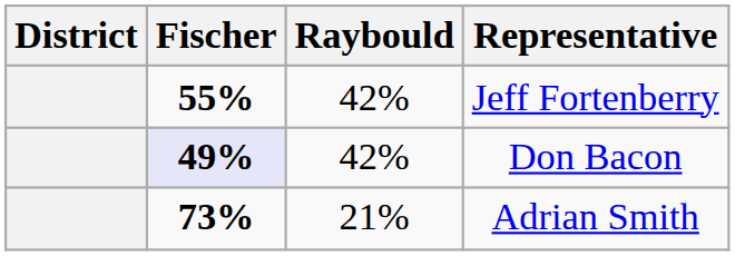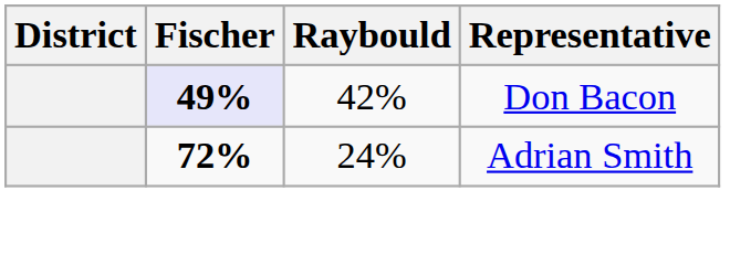 <table class=wikitable>
 <tr>
 <th>District</th>
 <th>Fischer</th>
 <th>Raybould</th>
 <th>Representative</th>
 </tr>
 <tr align=center>
 <th></th>
-<td><strong>55%</strong></td>
-<td>42%</td>
-<td><a href='#'>Jeff Fortenberry</a></td>
-</tr>
-<tr align=center>
-<th></th>
 <td style="background: lavender;"><strong>49%</strong></td>
 <td>42%</td>
 <td><a href='#'>Don Bacon</a></td>
 </tr>
 <tr align=center>
 <th></th>
-<td><strong>73%</strong></td>
-<td>21%</td>
+<td><strong>72%</strong></td>
+<td>24%</td>
 <td><a href='#'>Adrian Smith</a></td>
 </tr>
 </table>
